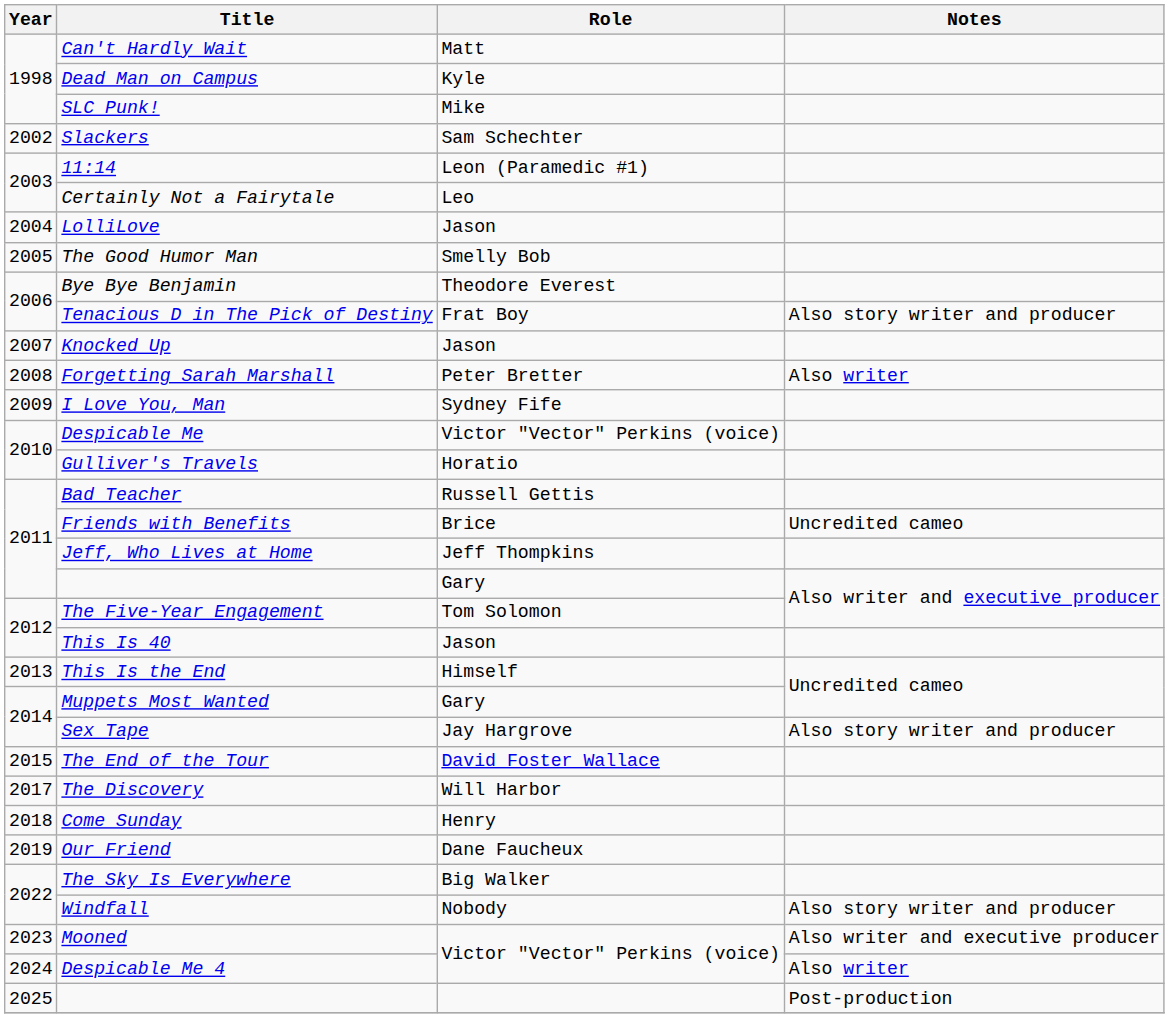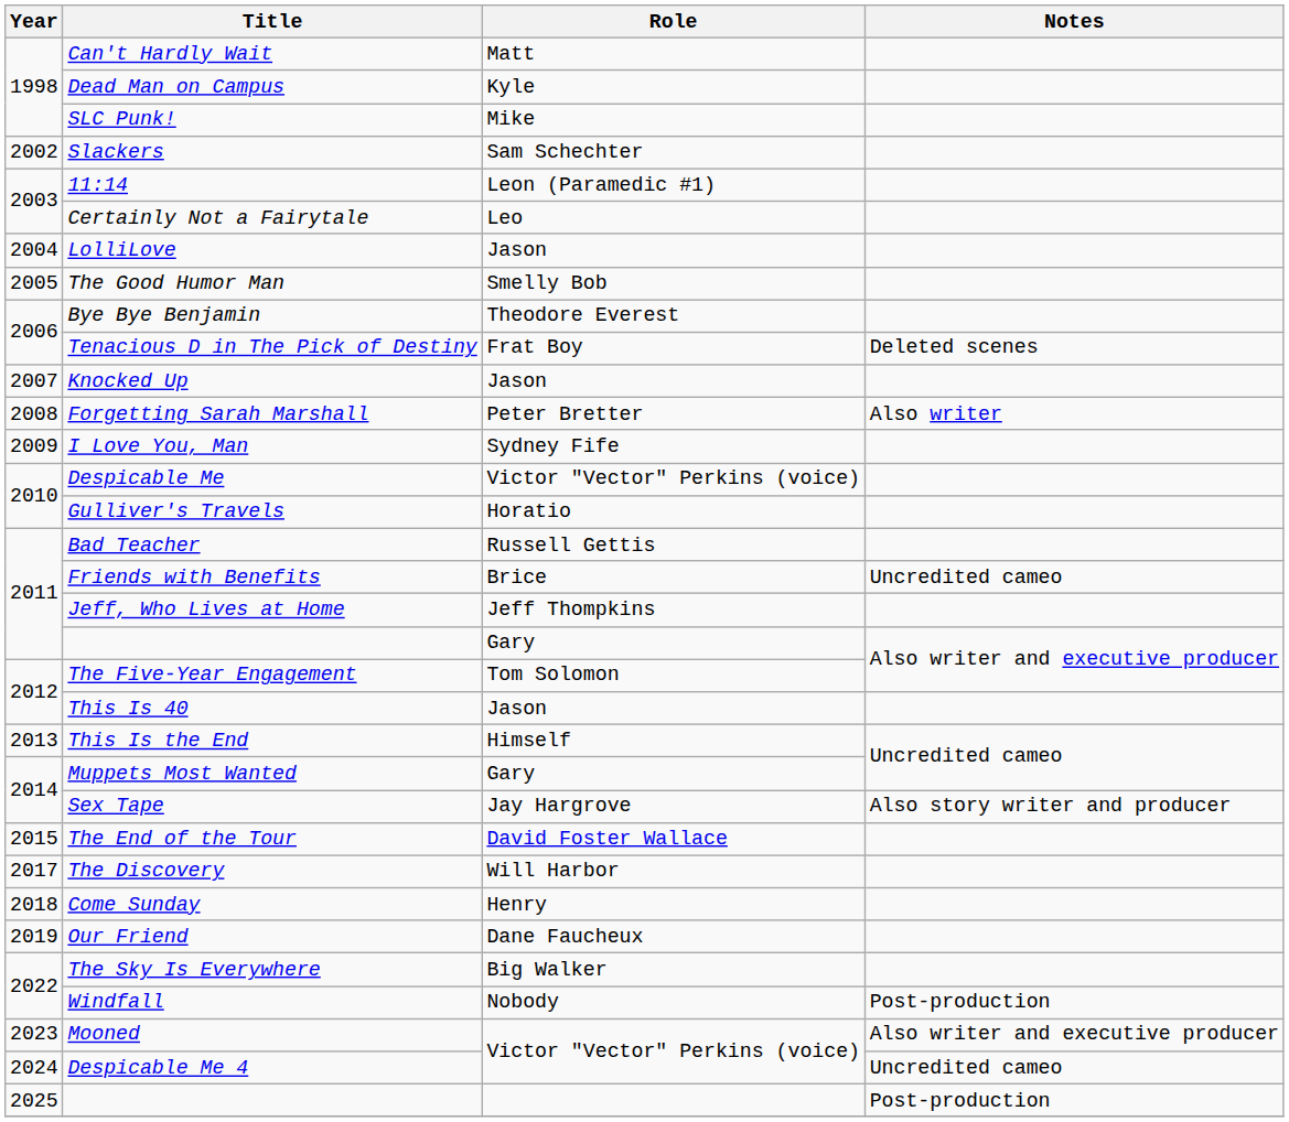 <table class="wikitable sortable">
 <tr>
 <th>Year</th>
 <th>Title</th>
 <th>Role</th>
 <th class="unsortable">Notes</th>
 </tr>
 <tr>
 <td rowspan="3">1998</td>
 <td><em><a href='#'>Can't Hardly Wait</a></em></td>
 <td>Matt</td>
 <td></td>
 </tr>
 <tr>
 <td><em><a href='#'>Dead Man on Campus</a></em></td>
 <td>Kyle</td>
 <td></td>
 </tr>
 <tr>
 <td><em><a href='#'>SLC Punk!</a></em></td>
 <td>Mike</td>
 <td></td>
 </tr>
 <tr>
 <td>2002</td>
 <td><em><a href='#'>Slackers</a></em></td>
 <td>Sam Schechter</td>
 <td></td>
 </tr>
 <tr>
 <td rowspan="2">2003</td>
 <td><em><a href='#'>11:14</a></em></td>
 <td>Leon (Paramedic #1)</td>
 <td></td>
 </tr>
 <tr>
 <td><em>Certainly Not a Fairytale</em></td>
 <td>Leo</td>
 <td></td>
 </tr>
 <tr>
 <td>2004</td>
 <td><em><a href='#'>LolliLove</a></em></td>
 <td>Jason</td>
 <td></td>
 </tr>
 <tr>
 <td>2005</td>
 <td><em>The Good Humor Man</em></td>
 <td>Smelly Bob</td>
 <td></td>
 </tr>
 <tr>
 <td rowspan="2">2006</td>
 <td><em>Bye Bye Benjamin</em></td>
 <td>Theodore Everest</td>
 <td></td>
 </tr>
 <tr>
 <td><em><a href='#'>Tenacious D in The Pick of Destiny</a></em></td>
 <td>Frat Boy</td>
-<td>Also story writer and producer</td>
+<td>Deleted scenes</td>
 </tr>
 <tr>
 <td>2007</td>
 <td><em><a href='#'>Knocked Up</a></em></td>
 <td>Jason</td>
 <td></td>
 </tr>
 <tr>
 <td>2008</td>
 <td><em><a href='#'>Forgetting Sarah Marshall</a></em></td>
 <td>Peter Bretter</td>
 <td>Also <a href='#'>writer</a></td>
 </tr>
 <tr>
 <td>2009</td>
 <td><em><a href='#'>I Love You, Man</a></em></td>
 <td>Sydney Fife</td>
 <td></td>
 </tr>
 <tr>
 <td rowspan="2">2010</td>
 <td><em><a href='#'>Despicable Me</a></em></td>
 <td>Victor "Vector" Perkins (voice)</td>
 <td></td>
 </tr>
 <tr>
 <td><em><a href='#'>Gulliver's Travels</a></em></td>
 <td>Horatio</td>
 <td></td>
 </tr>
 <tr>
 <td rowspan="4">2011</td>
 <td><em><a href='#'>Bad Teacher</a></em></td>
 <td>Russell Gettis</td>
 <td></td>
 </tr>
 <tr>
 <td><em><a href='#'>Friends with Benefits</a></em></td>
 <td>Brice</td>
 <td>Uncredited cameo</td>
 </tr>
 <tr>
 <td><em><a href='#'>Jeff, Who Lives at Home</a></em></td>
 <td>Jeff Thompkins</td>
 <td></td>
 </tr>
 <tr>
 <td><em></em></td>
 <td>Gary</td>
 <td rowspan="2">Also writer and <a href='#'>executive producer</a></td>
 </tr>
 <tr>
 <td rowspan="2">2012</td>
 <td><em><a href='#'>The Five-Year Engagement</a></em></td>
 <td>Tom Solomon</td>
 </tr>
 <tr>
 <td><em><a href='#'>This Is 40</a></em></td>
 <td>Jason</td>
 <td></td>
 </tr>
 <tr>
 <td>2013</td>
 <td><em><a href='#'>This Is the End</a></em></td>
 <td>Himself</td>
 <td rowspan="2">Uncredited cameo</td>
 </tr>
 <tr>
 <td rowspan="2">2014</td>
 <td><em><a href='#'>Muppets Most Wanted</a></em></td>
 <td>Gary</td>
 </tr>
 <tr>
 <td><em><a href='#'>Sex Tape</a></em></td>
 <td>Jay Hargrove</td>
 <td>Also story writer and producer</td>
 </tr>
 <tr>
 <td>2015</td>
 <td><em><a href='#'>The End of the Tour</a></em></td>
 <td><a href='#'>David Foster Wallace</a></td>
 <td></td>
 </tr>
 <tr>
 <td>2017</td>
 <td><em><a href='#'>The Discovery</a></em></td>
 <td>Will Harbor</td>
 <td></td>
 </tr>
 <tr>
 <td>2018</td>
 <td><em><a href='#'>Come Sunday</a></em></td>
 <td>Henry</td>
 <td></td>
 </tr>
 <tr>
 <td>2019</td>
 <td><em><a href='#'>Our Friend</a></em></td>
 <td>Dane Faucheux</td>
 <td></td>
 </tr>
 <tr>
 <td rowspan="2">2022</td>
 <td><em><a href='#'>The Sky Is Everywhere</a></em></td>
 <td>Big Walker</td>
 <td></td>
 </tr>
 <tr>
 <td><em><a href='#'>Windfall</a></em></td>
 <td>Nobody</td>
-<td>Also story writer and producer</td>
+<td>Post-production</td>
 </tr>
 <tr>
 <td>2023</td>
 <td><em><a href='#'>Mooned</a></em></td>
 <td rowspan="2">Victor "Vector" Perkins (voice)</td>
 <td>Also writer and executive producer</td>
 </tr>
 <tr>
 <td>2024</td>
 <td><em><a href='#'>Despicable Me 4</a></em></td>
-<td>Also <a href='#'>writer</a></td>
+<td>Uncredited cameo</td>
 </tr>
 <tr>
 <td>2025</td>
 <td></td>
 <td></td>
 <td>Post-production</td>
 </tr>
 <tr>
 </tr>
 </table>
